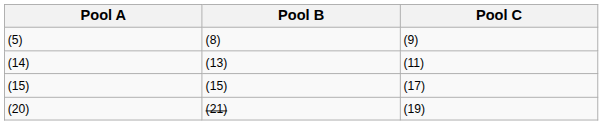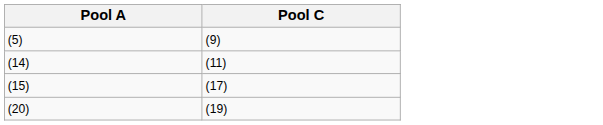 <table class="wikitable">
 <tr>
 <th width=210>Pool A</th>
-<th width=210>Pool B</th>
 <th width=210>Pool C</th>
 </tr>
 <tr>
 <td> <small>(5)</small></td>
-<td> <small>(8)</small></td>
 <td> <small>(9)</small></td>
 </tr>
 <tr>
 <td> <small>(14)</small></td>
-<td> <small>(13)</small></td>
 <td> <small>(11)</small></td>
 </tr>
 <tr>
-<td> <small>(15)</small></td>
 <td> <small>(15)</small></td>
 <td> <small>(17)</small></td>
 </tr>
 <tr>
 <td> <small>(20)</small></td>
-<td><s> <small>(21)</small></s></td>
 <td> <small>(19)</small></td>
 </tr>
 </table>
